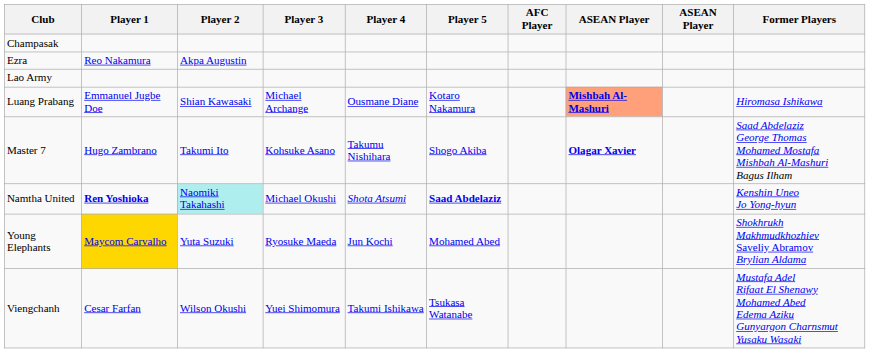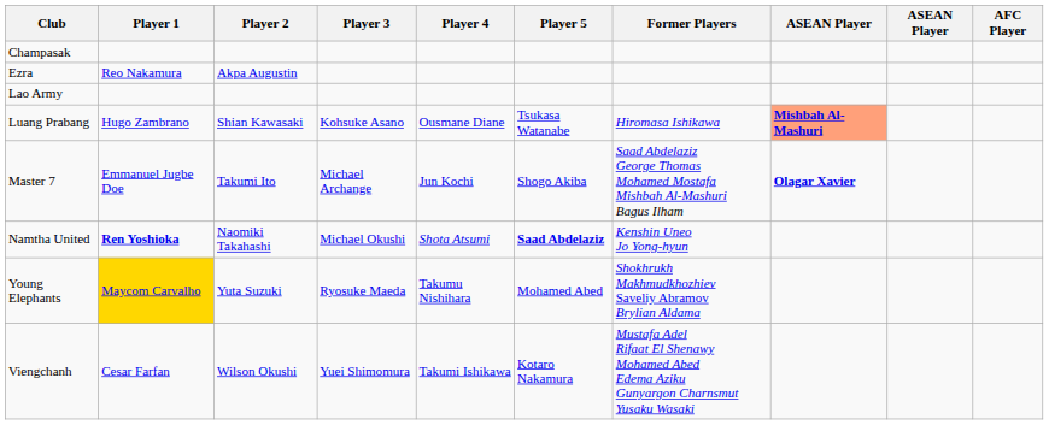 <table class="wikitable sortable" style="font-size:100%;">
 <tr>
 <th>Club</th>
 <th>Player 1</th>
 <th>Player 2</th>
 <th>Player 3</th>
 <th>Player 4</th>
 <th>Player 5</th>
-<th>AFC Player</th>
+<th>Former Players</th>
 <th>ASEAN Player</th>
 <th>ASEAN Player</th>
-<th>Former Players</th>
+<th>AFC Player</th>
 </tr>
 <tr>
 <td>Champasak</td>
 <td></td>
 <td></td>
 <td></td>
 <td></td>
 <td></td>
 <td></td>
 <td></td>
 <td></td>
 <td></td>
 </tr>
 <tr>
 <td>Ezra</td>
 <td> <a href='#'>Reo Nakamura</a></td>
 <td> <a href='#'>Akpa Augustin</a></td>
 <td></td>
 <td></td>
 <td></td>
 <td></td>
 <td></td>
 <td></td>
 <td></td>
 </tr>
 <tr>
 <td>Lao Army</td>
 <td></td>
 <td></td>
 <td></td>
 <td></td>
 <td></td>
 <td></td>
 <td></td>
 <td></td>
 <td></td>
 </tr>
 <tr>
 <td>Luang Prabang</td>
-<td> <a href='#'>Emmanuel Jugbe Doe</a></td>
+<td> <a href='#'>Hugo Zambrano</a></td>
 <td> <a href='#'>Shian Kawasaki</a></td>
-<td> <a href='#'>Michael Archange</a></td>
+<td> <a href='#'>Kohsuke Asano</a></td>
 <td> <a href='#'>Ousmane Diane</a></td>
-<td> <a href='#'>Kotaro Nakamura</a></td>
-<td></td>
+<td> <a href='#'>Tsukasa Watanabe</a></td>
+<td> <em><a href='#'>Hiromasa Ishikawa</a></em></td>
 <td style="background: lightsalmon;"> <strong><a href='#'>Mishbah Al-Mashuri</a></strong></td>
 <td></td>
-<td> <em><a href='#'>Hiromasa Ishikawa</a></em></td>
+<td></td>
 </tr>
 <tr>
 <td>Master 7</td>
-<td> <a href='#'>Hugo Zambrano</a></td>
+<td> <a href='#'>Emmanuel Jugbe Doe</a></td>
 <td> <a href='#'>Takumi Ito</a></td>
-<td> <a href='#'>Kohsuke Asano</a></td>
-<td> <a href='#'>Takumu Nishihara</a></td>
+<td> <a href='#'>Michael Archange</a></td>
+<td> <a href='#'>Jun Kochi</a></td>
 <td> <a href='#'>Shogo Akiba</a></td>
-<td></td>
+<td> <em><a href='#'>Saad Abdelaziz</a></em><br> <em><a href='#'>George Thomas</a></em><br> <em><a href='#'>Mohamed Mostafa</a></em><br> <em><a href='#'>Mishbah Al-Mashuri</a></em><br> <em>Bagus Ilham</em></td>
 <td><strong> <a href='#'>Olagar Xavier</a></strong></td>
 <td></td>
-<td> <em><a href='#'>Saad Abdelaziz</a></em><br> <em><a href='#'>George Thomas</a></em><br> <em><a href='#'>Mohamed Mostafa</a></em><br> <em><a href='#'>Mishbah Al-Mashuri</a></em><br> <em>Bagus Ilham</em></td>
+<td></td>
 </tr>
 <tr>
 <td>Namtha United</td>
 <td><strong> <a href='#'>Ren Yoshioka</a></strong></td>
-<td style="background: paleturquoise;"> <a href='#'>Naomiki Takahashi</a></td>
+<td> <a href='#'>Naomiki Takahashi</a></td>
 <td> <a href='#'>Michael Okushi</a></td>
 <td> <em><a href='#'>Shota Atsumi</a></em></td>
 <td> <strong><a href='#'>Saad Abdelaziz</a></strong></td>
+<td> <em><a href='#'>Kenshin Uneo</a></em><br> <em><a href='#'>Jo Yong-hyun</a></em></td>
 <td></td>
 <td></td>
 <td></td>
-<td> <em><a href='#'>Kenshin Uneo</a></em><br> <em><a href='#'>Jo Yong-hyun</a></em></td>
 </tr>
 <tr>
 <td>Young Elephants</td>
 <td style="background: gold;"> <a href='#'>Maycom Carvalho</a></td>
 <td> <a href='#'>Yuta Suzuki</a></td>
 <td> <a href='#'>Ryosuke Maeda</a></td>
-<td> <a href='#'>Jun Kochi</a></td>
+<td> <a href='#'>Takumu Nishihara</a></td>
 <td> <a href='#'>Mohamed Abed</a></td>
+<td> <em><a href='#'>Shokhrukh Makhmudkhozhiev</a></em><br><em> </em><a href='#'>Saveliy Abramov</a><em><br></em>  <em><a href='#'>Brylian Aldama</a></em></td>
 <td></td>
 <td></td>
 <td></td>
-<td> <em><a href='#'>Shokhrukh Makhmudkhozhiev</a></em><br><em> </em><a href='#'>Saveliy Abramov</a><em><br></em>  <em><a href='#'>Brylian Aldama</a></em></td>
 </tr>
 <tr>
 <td>Viengchanh</td>
 <td> <a href='#'>Cesar Farfan</a></td>
 <td> <a href='#'>Wilson Okushi</a></td>
 <td> <a href='#'>Yuei Shimomura</a></td>
 <td> <a href='#'>Takumi Ishikawa</a></td>
-<td> <a href='#'>Tsukasa Watanabe</a></td>
+<td> <a href='#'>Kotaro Nakamura</a></td>
+<td> <em><a href='#'>Mustafa Adel</a></em><br> <em><a href='#'>Rifaat El Shenawy</a></em><br> <em><a href='#'>Mohamed Abed</a></em><br> <em><a href='#'>Edema Aziku</a></em><br> <em><a href='#'>Gunyargon Charnsmut</a></em><br> <em><a href='#'>Yusaku Wasaki</a></em></td>
 <td></td>
 <td></td>
 <td></td>
-<td> <em><a href='#'>Mustafa Adel</a></em><br> <em><a href='#'>Rifaat El Shenawy</a></em><br> <em><a href='#'>Mohamed Abed</a></em><br> <em><a href='#'>Edema Aziku</a></em><br> <em><a href='#'>Gunyargon Charnsmut</a></em><br> <em><a href='#'>Yusaku Wasaki</a></em></td>
 </tr>
 </table>
